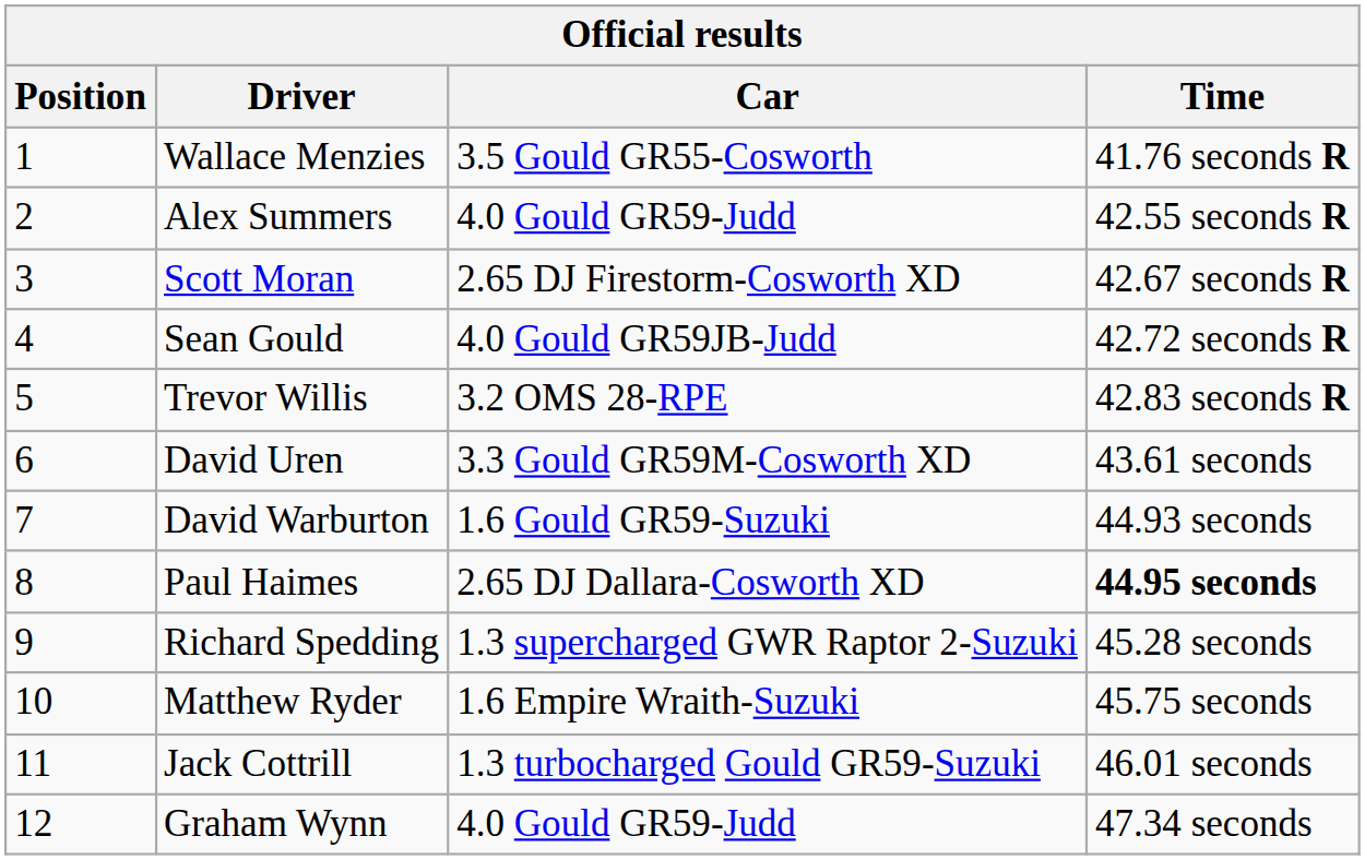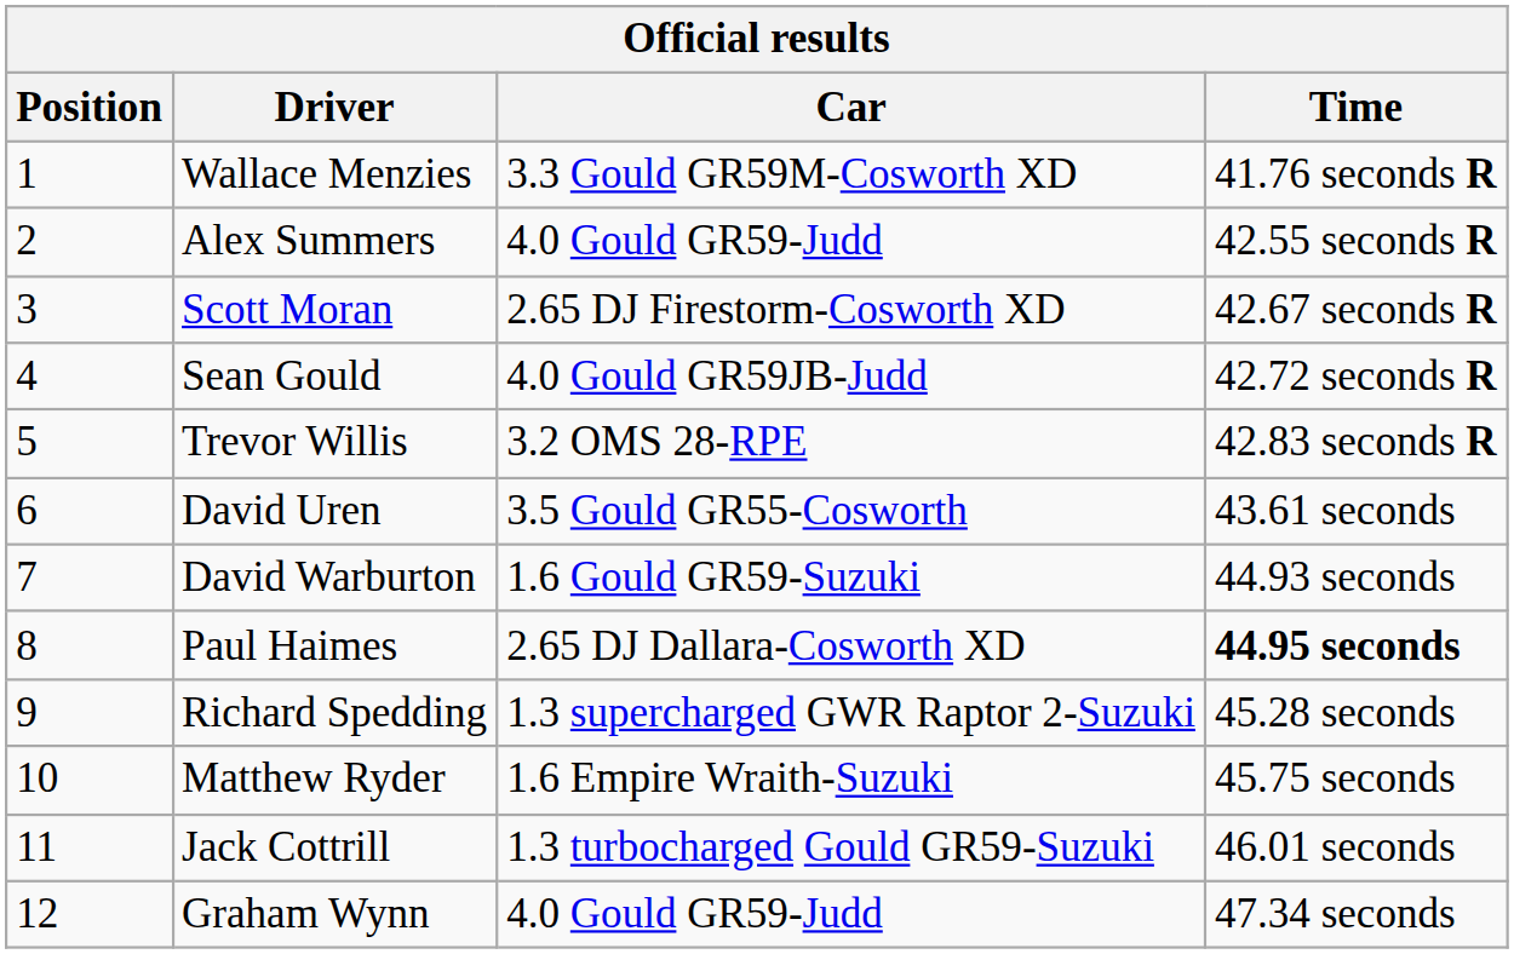 <table class="wikitable" style="font-size: 100%">
 <tr>
 <th colspan=4>Official results</th>
 </tr>
 <tr>
 <th>Position</th>
 <th>Driver</th>
 <th>Car</th>
 <th>Time</th>
 </tr>
 <tr>
 <td>1</td>
 <td>Wallace Menzies</td>
-<td>3.5 <a href='#'>Gould</a> GR55-<a href='#'>Cosworth</a></td>
+<td>3.3 <a href='#'>Gould</a> GR59M-<a href='#'>Cosworth</a> XD</td>
 <td>41.76 seconds <strong>R</strong></td>
 </tr>
 <tr>
 <td>2</td>
 <td>Alex Summers</td>
 <td>4.0 <a href='#'>Gould</a> GR59-<a href='#'>Judd</a></td>
 <td>42.55 seconds <strong>R</strong></td>
 </tr>
 <tr>
 <td>3</td>
 <td><a href='#'>Scott Moran</a></td>
 <td>2.65 DJ Firestorm-<a href='#'>Cosworth</a> XD</td>
 <td>42.67  seconds <strong>R</strong></td>
 </tr>
 <tr>
 <td>4</td>
 <td>Sean Gould</td>
 <td>4.0 <a href='#'>Gould</a> GR59JB-<a href='#'>Judd</a></td>
 <td>42.72 seconds <strong>R</strong></td>
 </tr>
 <tr>
 <td>5</td>
 <td>Trevor Willis</td>
 <td>3.2 OMS 28-<a href='#'>RPE</a></td>
 <td>42.83 seconds <strong>R</strong></td>
 </tr>
 <tr>
 <td>6</td>
 <td>David Uren</td>
-<td>3.3 <a href='#'>Gould</a> GR59M-<a href='#'>Cosworth</a> XD</td>
+<td>3.5 <a href='#'>Gould</a> GR55-<a href='#'>Cosworth</a></td>
 <td>43.61 seconds</td>
 </tr>
 <tr>
 <td>7</td>
 <td>David Warburton</td>
 <td>1.6 <a href='#'>Gould</a> GR59-<a href='#'>Suzuki</a></td>
 <td>44.93 seconds</td>
 </tr>
 <tr>
 <td>8</td>
 <td>Paul Haimes</td>
 <td>2.65 DJ Dallara-<a href='#'>Cosworth</a> XD</td>
 <td><strong>44.95 seconds</strong></td>
 </tr>
 <tr>
 <td>9</td>
 <td>Richard Spedding</td>
 <td>1.3 <a href='#'>supercharged</a> GWR Raptor 2-<a href='#'>Suzuki</a></td>
 <td>45.28 seconds</td>
 </tr>
 <tr>
 <td>10</td>
 <td>Matthew Ryder</td>
 <td>1.6 Empire Wraith-<a href='#'>Suzuki</a></td>
 <td>45.75 seconds</td>
 </tr>
 <tr>
 <td>11</td>
 <td>Jack Cottrill</td>
 <td>1.3 <a href='#'>turbocharged</a> <a href='#'>Gould</a> GR59-<a href='#'>Suzuki</a></td>
 <td>46.01 seconds</td>
 </tr>
 <tr>
 <td>12</td>
 <td>Graham Wynn</td>
 <td>4.0 <a href='#'>Gould</a> GR59-<a href='#'>Judd</a></td>
 <td>47.34 seconds</td>
 </tr>
 </table>
